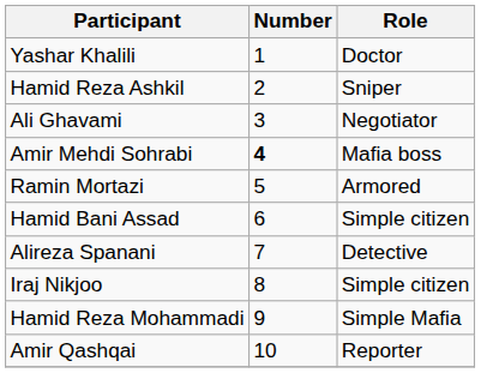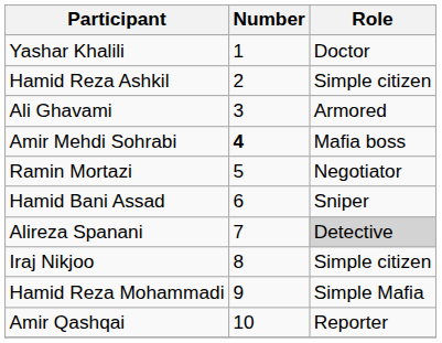 <table class="wikitable">
 <tr>
 <th>Participant</th>
 <th>Number</th>
 <th>Role</th>
 </tr>
 <tr>
 <td>Yashar Khalili</td>
 <td>1</td>
 <td>Doctor</td>
 </tr>
 <tr>
 <td>Hamid Reza Ashkil</td>
 <td>2</td>
-<td>Sniper</td>
+<td>Simple citizen</td>
 </tr>
 <tr>
 <td>Ali Ghavami</td>
 <td>3</td>
-<td>Negotiator</td>
+<td>Armored</td>
 </tr>
 <tr>
 <td>Amir Mehdi Sohrabi</td>
 <td><strong>4</strong></td>
 <td>Mafia boss</td>
 </tr>
 <tr>
 <td>Ramin Mortazi</td>
 <td>5</td>
-<td>Armored</td>
+<td>Negotiator</td>
 </tr>
 <tr>
 <td>Hamid Bani Assad</td>
 <td>6</td>
-<td>Simple citizen</td>
+<td>Sniper</td>
 </tr>
 <tr>
 <td>Alireza Spanani</td>
 <td>7</td>
-<td>Detective</td>
+<td style="background: lightgrey;">Detective</td>
 </tr>
 <tr>
 <td>Iraj Nikjoo</td>
 <td>8</td>
 <td>Simple citizen</td>
 </tr>
 <tr>
 <td>Hamid Reza Mohammadi</td>
 <td>9</td>
 <td>Simple Mafia</td>
 </tr>
 <tr>
 <td>Amir Qashqai</td>
 <td>10</td>
 <td>Reporter</td>
 </tr>
 <tr>
 </tr>
 </table>
